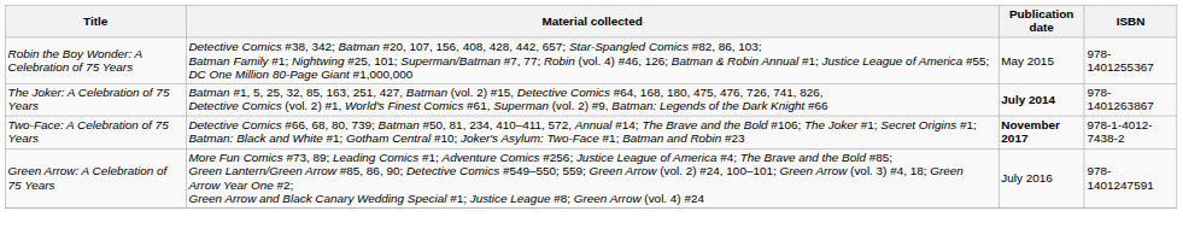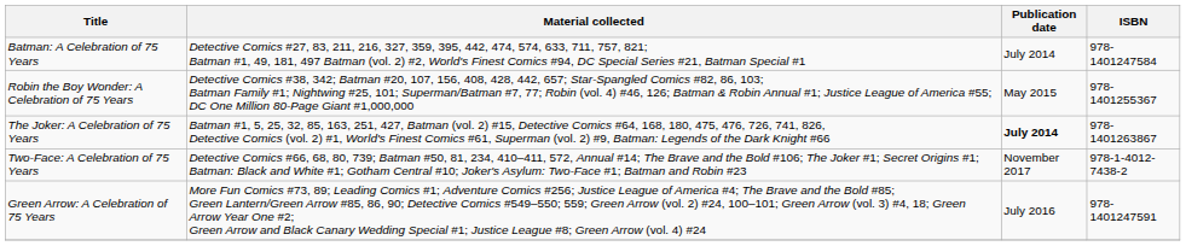 <table class="wikitable sortable">
 <tr>
 <th>Title</th>
 <th>Material collected</th>
 <th>Publication date</th>
 <th>ISBN</th>
+</tr>
+<tr>
+<td><em>Batman: A Celebration of 75 Years</em></td>
+<td><em>Detective Comics</em> #27, 83, 211, 216, 327, 359, 395, 442, 474, 574, 633, 711, 757, 821; <br> <em>Batman</em> #1, 49, 181, 497 <em>Batman</em> (vol. 2) #2, <em>World's Finest Comics</em> #94, <em>DC Special Series</em> #21, <em>Batman Special</em> #1</td>
+<td>July 2014</td>
+<td>978-1401247584</td>
 </tr>
 <tr>
 <td><em>Robin the Boy Wonder: A Celebration of 75 Years</em></td>
 <td><em>Detective Comics</em> #38, 342; <em>Batman</em> #20, 107, 156, 408, 428, 442, 657;  <em>Star-Spangled Comics</em> #82, 86, 103; <br><em>Batman Family</em> #1; <em>Nightwing</em> #25, 101; <em>Superman/Batman</em> #7, 77; <em>Robin</em> (vol. 4) #46, 126; <em>Batman & Robin Annual</em> #1; <em>Justice League of America</em> #55; <em>DC One Million 80-Page Giant</em> #1,000,000</td>
 <td>May 2015</td>
 <td>978-1401255367</td>
 </tr>
 <tr>
 <td><em>The Joker: A Celebration of 75 Years</em></td>
 <td><em>Batman</em> #1, 5, 25, 32, 85, 163, 251, 427, <em>Batman</em> (vol. 2) #15, <em>Detective Comics</em> #64, 168, 180, 475, 476, 726, 741, 826, <br><em>Detective Comics</em> (vol. 2) #1, <em>World's Finest Comics</em> #61, <em>Superman</em> (vol. 2) #9, <em>Batman: Legends of the Dark Knight</em> #66</td>
 <td><strong>July 2014</strong></td>
 <td>978-1401263867</td>
 </tr>
 <tr>
 <td><em>Two-Face: A Celebration of 75 Years</em></td>
 <td><em>Detective Comics</em> #66, 68, 80, 739; <em>Batman</em> #50, 81, 234, 410–411, 572, <em>Annual</em> #14; <em>The Brave and the Bold</em> #106; <em>The Joker</em> #1; <em>Secret Origins</em> #1; <em>Batman: Black and White</em> #1; <em>Gotham Central</em> #10; <em>Joker's Asylum: Two-Face</em> #1; <em>Batman and Robin</em> #23</td>
-<td><strong>November 2017</strong></td>
+<td>November 2017</td>
 <td>978-1-4012-7438-2</td>
 </tr>
 <tr>
 <td><em>Green Arrow: A Celebration of 75 Years</em></td>
 <td><em>More Fun Comics</em> #73, 89; <em>Leading Comics</em> #1; <em>Adventure Comics</em> #256; <em>Justice League of America</em> #4; <em>The Brave and the Bold</em> #85;<br> <em>Green Lantern/Green Arrow</em> #85, 86, 90; <em>Detective Comics</em> #549–550; 559; <em>Green Arrow</em> (vol. 2) #24, 100–101; <em>Green Arrow</em> (vol. 3) #4, 18; <em>Green Arrow Year One</em> #2;<br> <em>Green Arrow and Black Canary Wedding Special</em> #1; <em>Justice League</em> #8; <em>Green Arrow</em> (vol. 4) #24</td>
 <td>July 2016</td>
 <td>978-1401247591</td>
 </tr>
 <tr>
 </tr>
 </table>
